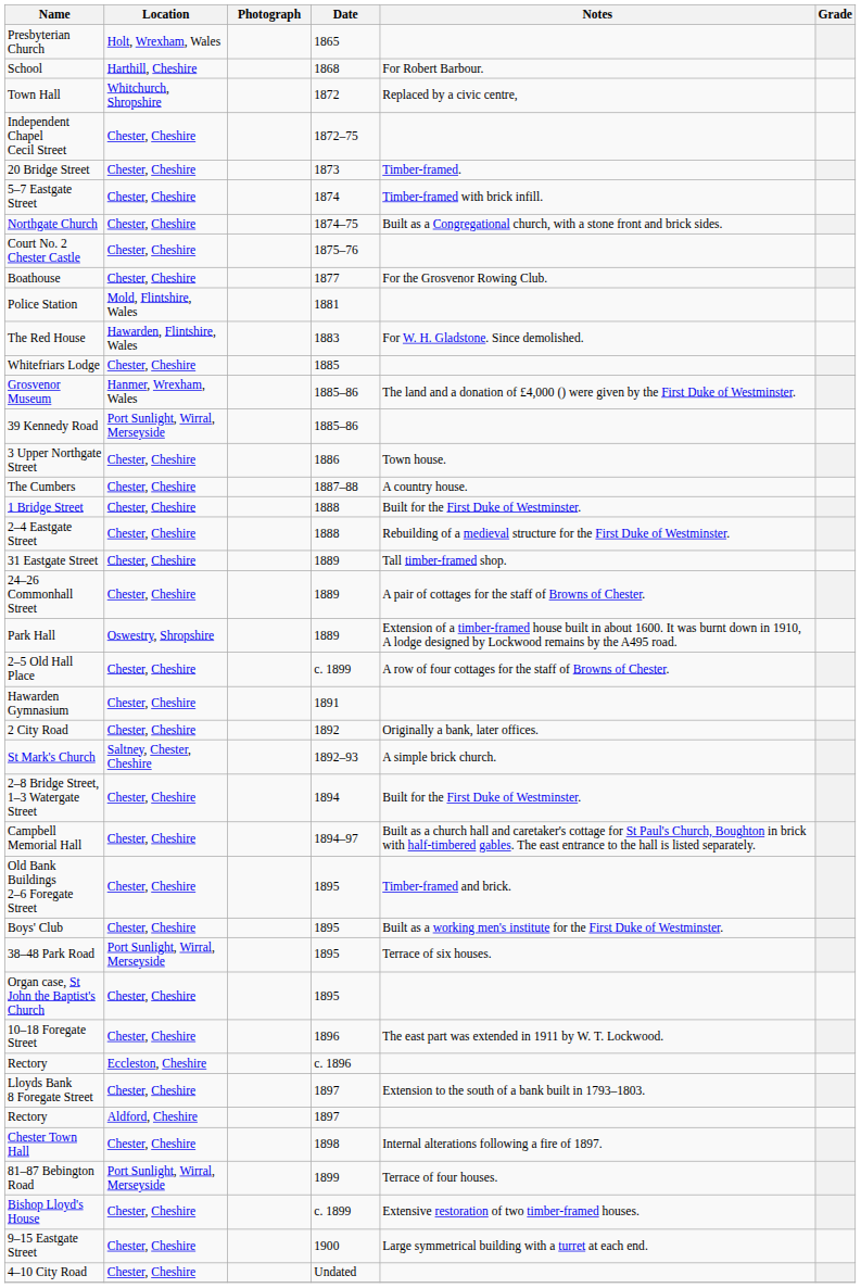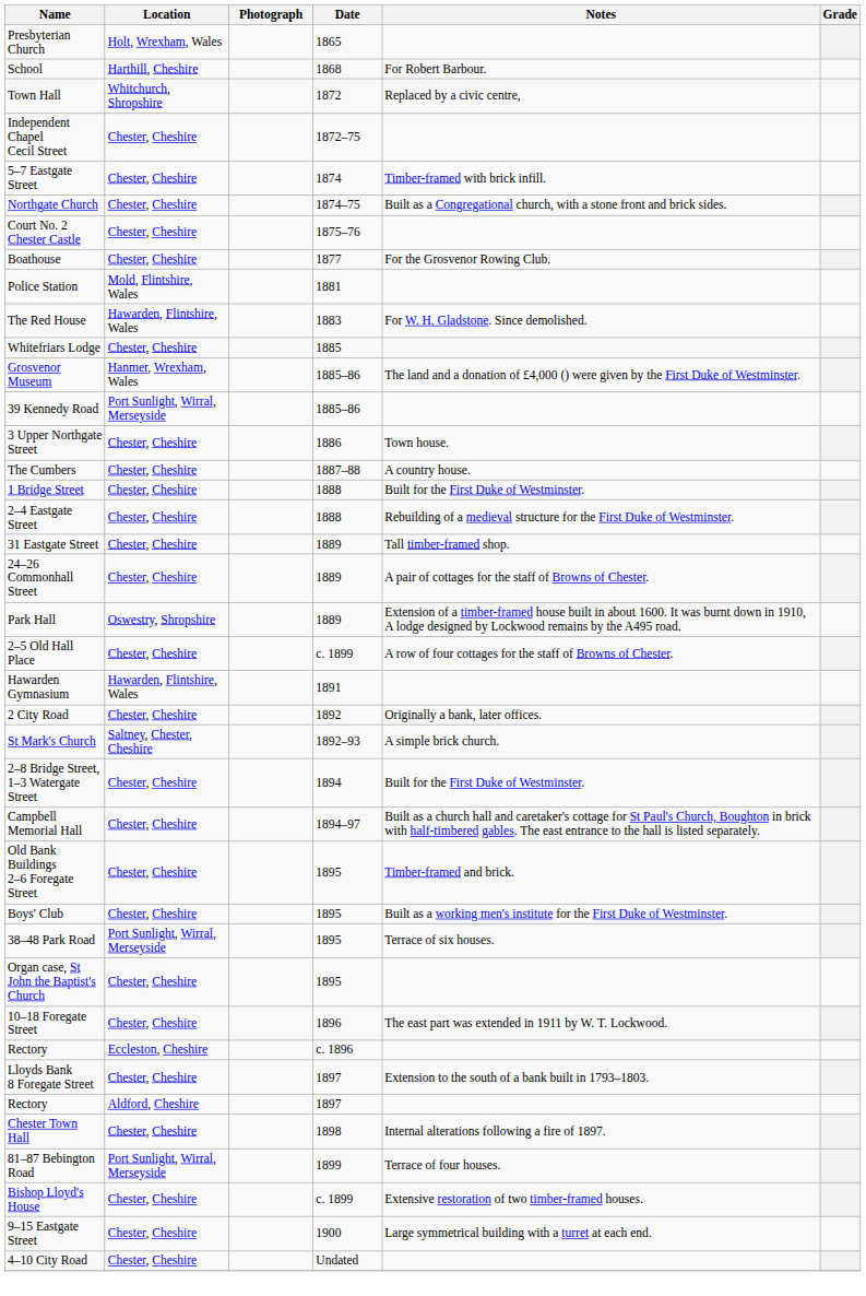 <table class="wikitable sortable">
 <tr>
 <th style="width:120px">Name</th>
 <th style="width:150px">Location</th>
 <th style="width:100px" class="unsortable">Photograph</th>
 <th style="width:80px">Date</th>
 <th style="width:550px" class="unsortable">Notes</th>
 <th style="width:24px">Grade</th>
 </tr>
 <tr>
 <td>Presbyterian Church</td>
 <td><a href='#'>Holt</a>, <a href='#'>Wrexham</a>, Wales<br><small></small></td>
 <td></td>
 <td>1865</td>
 <td></td>
 <th></th>
 </tr>
 <tr>
 <td>School</td>
 <td><a href='#'>Harthill</a>, <a href='#'>Cheshire</a><br><small></small></td>
 <td></td>
 <td>1868</td>
 <td>For Robert Barbour.</td>
 <td></td>
 </tr>
 <tr>
 <td>Town Hall</td>
 <td><a href='#'>Whitchurch</a>, <a href='#'>Shropshire</a></td>
 <td></td>
 <td>1872</td>
 <td>Replaced by a civic centre,</td>
 <td></td>
 </tr>
 <tr>
 <td>Independent Chapel<br>Cecil Street</td>
 <td><a href='#'>Chester</a>, <a href='#'>Cheshire</a><br><small></small></td>
 <td></td>
 <td>1872–75</td>
 <td></td>
 <td></td>
-</tr>
-<tr>
-<td>20 Bridge Street</td>
-<td><a href='#'>Chester</a>, <a href='#'>Cheshire</a><br><small></small></td>
-<td></td>
-<td>1873</td>
-<td><a href='#'>Timber-framed</a>.</td>
-<th></th>
 </tr>
 <tr>
 <td>5–7 Eastgate Street</td>
 <td><a href='#'>Chester</a>, <a href='#'>Cheshire</a><br><small></small></td>
 <td></td>
 <td>1874</td>
 <td><a href='#'>Timber-framed</a> with brick infill.</td>
 <td></td>
 </tr>
 <tr>
 <td><a href='#'>Northgate Church</a></td>
 <td><a href='#'>Chester</a>, <a href='#'>Cheshire</a><br><small></small></td>
 <td></td>
 <td>1874–75</td>
 <td>Built as a <a href='#'>Congregational</a> church, with a stone front and brick sides.</td>
 <th></th>
 </tr>
 <tr>
 <td>Court No. 2<br><a href='#'>Chester Castle</a></td>
 <td><a href='#'>Chester</a>, <a href='#'>Cheshire</a><br><small></small></td>
 <td></td>
 <td>1875–76</td>
 <td></td>
 <td></td>
 </tr>
 <tr>
 <td>Boathouse</td>
 <td><a href='#'>Chester</a>, <a href='#'>Cheshire</a><br><small></small></td>
 <td></td>
 <td>1877</td>
 <td>For the Grosvenor Rowing Club.</td>
 <th></th>
 </tr>
 <tr>
 <td>Police Station</td>
 <td><a href='#'>Mold</a>, <a href='#'>Flintshire</a>, Wales</td>
 <td></td>
 <td>1881</td>
 <td></td>
 <td></td>
 </tr>
 <tr>
 <td>The Red House</td>
 <td><a href='#'>Hawarden</a>, <a href='#'>Flintshire</a>, Wales</td>
 <td></td>
 <td>1883</td>
 <td>For <a href='#'>W. H. Gladstone</a>.  Since demolished.</td>
 <td></td>
 </tr>
 <tr>
 <td>Whitefriars Lodge</td>
 <td><a href='#'>Chester</a>, <a href='#'>Cheshire</a><br><small></small></td>
 <td></td>
 <td>1885</td>
 <td></td>
 <th></th>
 </tr>
 <tr>
 <td><a href='#'>Grosvenor Museum</a></td>
 <td><a href='#'>Hanmer</a>, <a href='#'>Wrexham</a>, Wales<br><small></small></td>
 <td></td>
 <td>1885–86</td>
 <td>The land and a donation of £4,000 () were given by the <a href='#'>First Duke of Westminster</a>.</td>
 <th></th>
 </tr>
 <tr>
 <td>39 Kennedy Road</td>
 <td><a href='#'>Port Sunlight</a>, <a href='#'>Wirral</a>, <a href='#'>Merseyside</a><br><small></small></td>
 <td></td>
 <td>1885–86</td>
 <td></td>
 <td></td>
 </tr>
 <tr>
 <td>3 Upper Northgate Street</td>
 <td><a href='#'>Chester</a>, <a href='#'>Cheshire</a><br><small></small></td>
 <td></td>
 <td>1886</td>
 <td>Town house.</td>
 <th></th>
 </tr>
 <tr>
 <td>The Cumbers</td>
 <td><a href='#'>Chester</a>, <a href='#'>Cheshire</a><br><small></small></td>
 <td></td>
 <td>1887–88</td>
 <td>A country house.</td>
 <td></td>
 </tr>
 <tr>
 <td><a href='#'>1 Bridge Street</a></td>
 <td><a href='#'>Chester</a>, <a href='#'>Cheshire</a><br><small></small></td>
 <td></td>
 <td>1888</td>
 <td>Built for the <a href='#'>First Duke of Westminster</a>.</td>
 <th></th>
 </tr>
 <tr>
 <td>2–4 Eastgate Street</td>
 <td><a href='#'>Chester</a>, <a href='#'>Cheshire</a><br><small></small></td>
 <td></td>
 <td>1888</td>
 <td>Rebuilding of a <a href='#'>medieval</a> structure for the <a href='#'>First Duke of Westminster</a>.</td>
 <th></th>
 </tr>
 <tr>
 <td>31 Eastgate Street</td>
 <td><a href='#'>Chester</a>, <a href='#'>Cheshire</a><br><small></small></td>
 <td></td>
 <td>1889</td>
 <td>Tall <a href='#'>timber-framed</a> shop.</td>
 <td></td>
 </tr>
 <tr>
 <td>24–26 Commonhall Street</td>
 <td><a href='#'>Chester</a>, <a href='#'>Cheshire</a><small></small></td>
 <td></td>
 <td>1889</td>
 <td>A pair of cottages for the staff of <a href='#'>Browns of Chester</a>.</td>
 <th></th>
 </tr>
 <tr>
 <td>Park Hall</td>
 <td><a href='#'>Oswestry</a>, <a href='#'>Shropshire</a></td>
 <td></td>
 <td>1889</td>
 <td>Extension of a <a href='#'>timber-framed</a> house built in about 1600.  It was burnt down in 1910,  A lodge designed by Lockwood remains by the A495 road.</td>
 <td></td>
 </tr>
 <tr>
 <td>2–5 Old Hall Place</td>
 <td><a href='#'>Chester</a>, <a href='#'>Cheshire</a><small></small></td>
 <td></td>
 <td>c. 1899</td>
 <td>A row of four cottages for the staff of <a href='#'>Browns of Chester</a>.</td>
 <th></th>
 </tr>
 <tr>
 <td>Hawarden Gymnasium</td>
-<td><a href='#'>Chester</a>, <a href='#'>Cheshire</a><br><small></small></td>
+<td><a href='#'>Hawarden</a>, <a href='#'>Flintshire</a>, Wales</td>
 <td></td>
 <td>1891</td>
 <td></td>
 <td></td>
 </tr>
 <tr>
 <td>2 City Road</td>
 <td><a href='#'>Chester</a>, <a href='#'>Cheshire</a><br><small></small></td>
 <td></td>
 <td>1892</td>
 <td>Originally a bank, later offices.</td>
 <th></th>
 </tr>
 <tr>
 <td><a href='#'>St Mark's Church</a></td>
 <td><a href='#'>Saltney</a>, <a href='#'>Chester</a>, <a href='#'>Cheshire</a><br><small></small></td>
 <td></td>
 <td>1892–93</td>
 <td>A simple brick church.</td>
 <th></th>
 </tr>
 <tr>
 <td>2–8 Bridge Street,<br>1–3 Watergate Street</td>
 <td><a href='#'>Chester</a>, <a href='#'>Cheshire</a><br><small></small></td>
 <td></td>
 <td>1894</td>
 <td>Built for the <a href='#'>First Duke of Westminster</a>.</td>
 <th></th>
 </tr>
 <tr>
 <td>Campbell Memorial Hall</td>
 <td><a href='#'>Chester</a>, <a href='#'>Cheshire</a><br><small></small></td>
 <td></td>
 <td>1894–97</td>
 <td>Built as a church hall and caretaker's cottage for <a href='#'>St Paul's Church, Boughton</a> in brick with <a href='#'>half-timbered</a> <a href='#'>gables</a>.  The east entrance to the hall is listed separately.</td>
 <th></th>
 </tr>
 <tr>
 <td>Old Bank Buildings<br>2–6 Foregate Street</td>
 <td><a href='#'>Chester</a>, <a href='#'>Cheshire</a><br><small></small></td>
 <td></td>
 <td>1895</td>
 <td><a href='#'>Timber-framed</a> and brick.</td>
 <th></th>
 </tr>
 <tr>
 <td>Boys' Club</td>
 <td><a href='#'>Chester</a>, <a href='#'>Cheshire</a><br><small></small></td>
 <td></td>
 <td>1895</td>
 <td>Built as a <a href='#'>working men's institute</a> for the <a href='#'>First Duke of Westminster</a>.</td>
 <th></th>
 </tr>
 <tr>
 <td>38–48 Park Road</td>
 <td><a href='#'>Port Sunlight</a>, <a href='#'>Wirral</a>, <a href='#'>Merseyside</a><br><small></small></td>
 <td></td>
 <td>1895</td>
 <td>Terrace of six houses.</td>
 <th></th>
 </tr>
 <tr>
 <td>Organ case, <a href='#'>St John the Baptist's Church</a></td>
 <td><a href='#'>Chester</a>, <a href='#'>Cheshire</a><br><small></small></td>
 <td></td>
 <td>1895</td>
 <td></td>
 <td></td>
 </tr>
 <tr>
 <td>10–18 Foregate Street</td>
 <td><a href='#'>Chester</a>, <a href='#'>Cheshire</a><br><small></small></td>
 <td></td>
 <td>1896</td>
 <td>The east part was extended in 1911 by W. T. Lockwood.</td>
 <th></th>
 </tr>
 <tr>
 <td>Rectory</td>
 <td><a href='#'>Eccleston</a>, <a href='#'>Cheshire</a><br><small></small></td>
 <td></td>
 <td>c. 1896</td>
 <td></td>
 <td></td>
 </tr>
 <tr>
 <td>Lloyds Bank<br>8 Foregate Street</td>
 <td><a href='#'>Chester</a>, <a href='#'>Cheshire</a><br><small></small></td>
 <td></td>
 <td>1897</td>
 <td>Extension to the south of a bank built in 1793–1803.</td>
 <th></th>
 </tr>
 <tr>
 <td>Rectory</td>
 <td><a href='#'>Aldford</a>, <a href='#'>Cheshire</a><br><small></small></td>
 <td></td>
 <td>1897</td>
 <td></td>
 <td></td>
 </tr>
 <tr>
 <td><a href='#'>Chester Town Hall</a></td>
 <td><a href='#'>Chester</a>, <a href='#'>Cheshire</a><br><small></small></td>
 <td></td>
 <td>1898</td>
 <td>Internal alterations following a fire of 1897.</td>
 <th></th>
 </tr>
 <tr>
 <td>81–87 Bebington Road</td>
 <td><a href='#'>Port Sunlight</a>, <a href='#'>Wirral</a>, <a href='#'>Merseyside</a><br><small></small></td>
 <td></td>
 <td>1899</td>
 <td>Terrace of four houses.</td>
 <th></th>
 </tr>
 <tr>
 <td><a href='#'>Bishop Lloyd's House</a></td>
 <td><a href='#'>Chester</a>, <a href='#'>Cheshire</a><br><small></small></td>
 <td></td>
 <td>c. 1899</td>
 <td>Extensive <a href='#'>restoration</a> of two <a href='#'>timber-framed</a> houses.</td>
 <th></th>
 </tr>
 <tr>
 <td>9–15 Eastgate Street</td>
 <td><a href='#'>Chester</a>, <a href='#'>Cheshire</a><br><small></small></td>
 <td></td>
 <td>1900</td>
 <td>Large symmetrical building with a <a href='#'>turret</a> at each end.</td>
 <td></td>
 </tr>
 <tr>
 <td>4–10 City Road</td>
 <td><a href='#'>Chester</a>, <a href='#'>Cheshire</a><br><small></small></td>
 <td></td>
 <td>Undated</td>
 <td></td>
 <th></th>
 </tr>
 <tr>
 </tr>
 </table>
